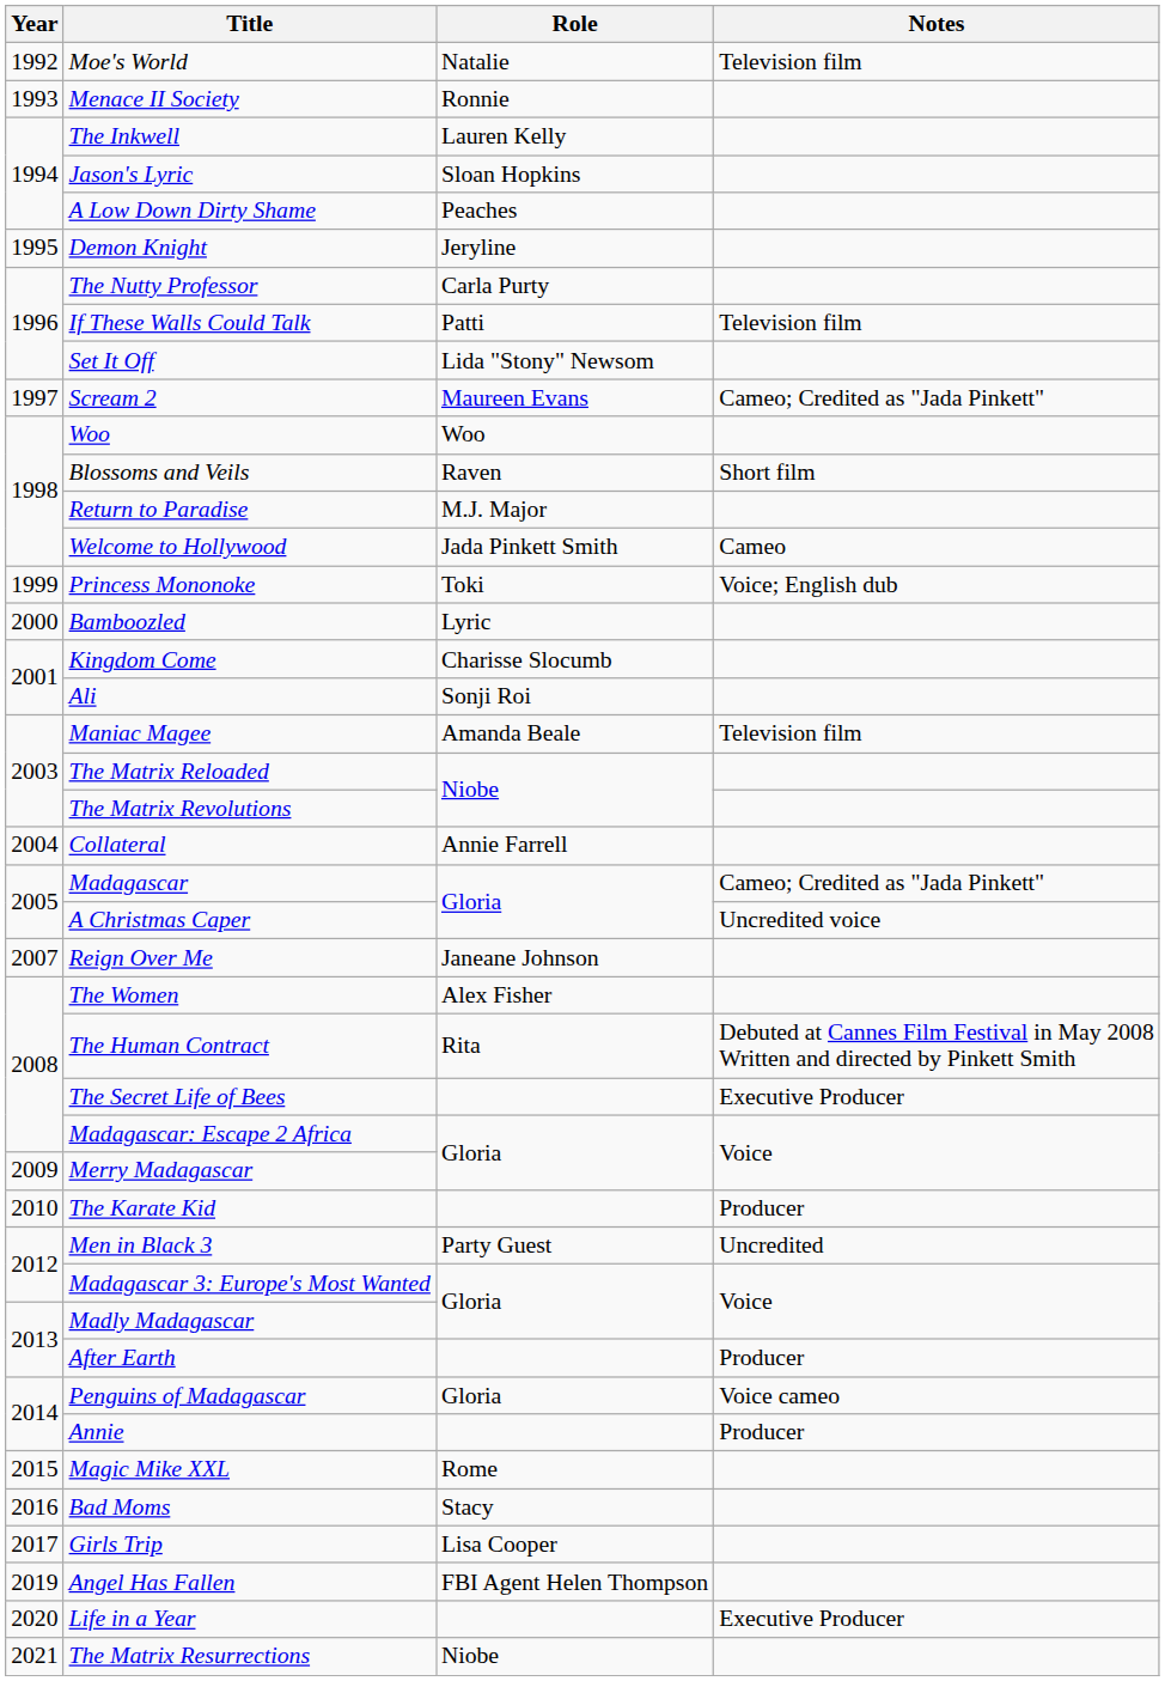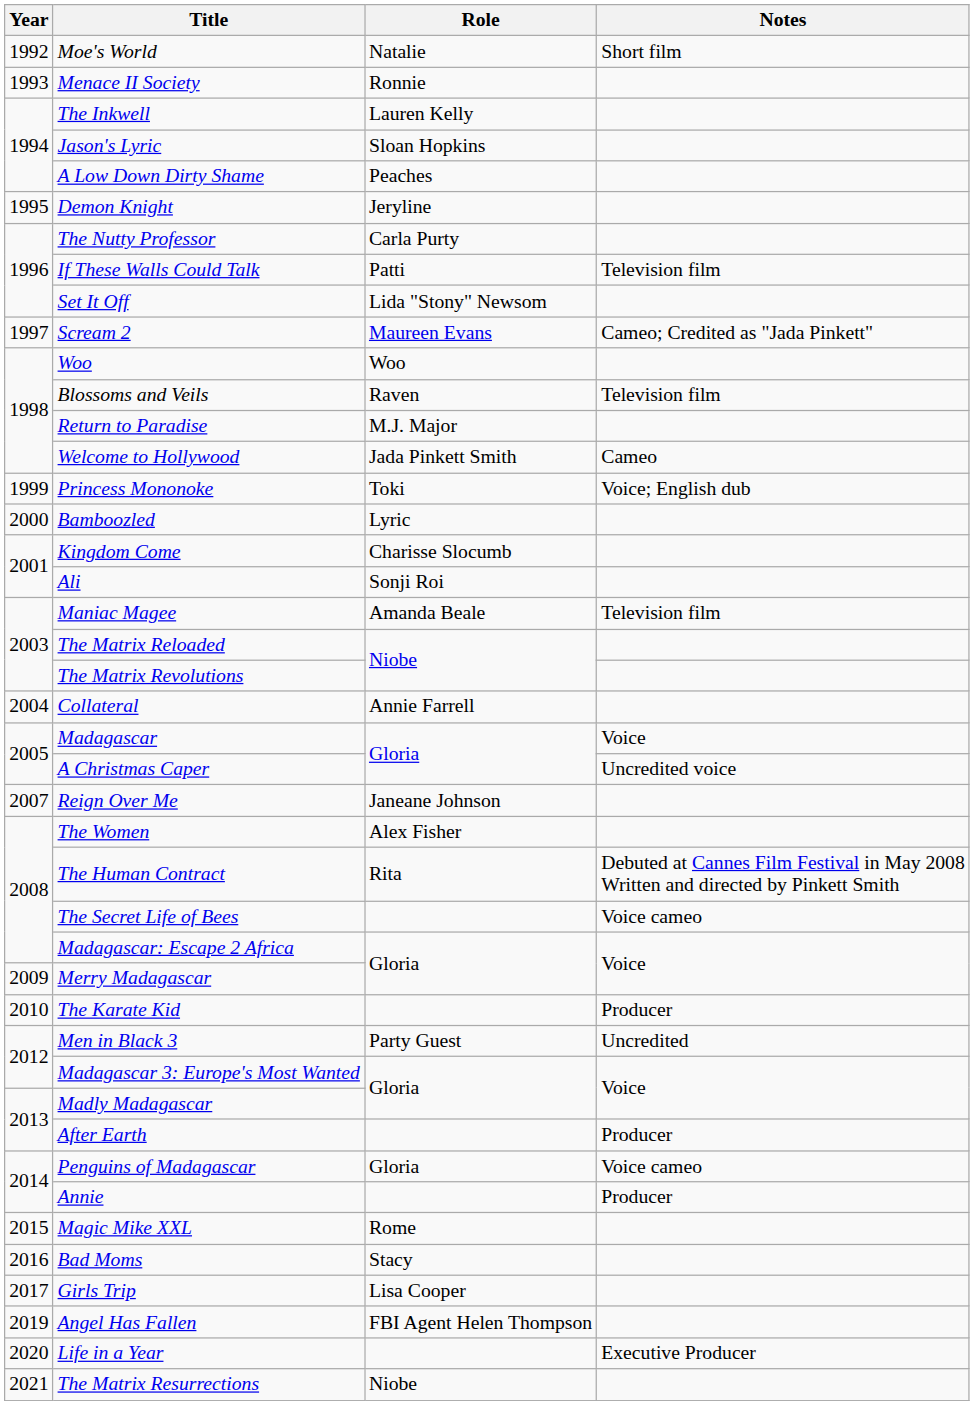 <table class="wikitable sortable plainrowheaders">
 <tr>
 <th scope="col">Year</th>
 <th scope="col">Title</th>
 <th scope="col">Role</th>
 <th scope="col" class="unsortable">Notes</th>
 </tr>
 <tr>
 <td>1992</td>
 <td><em>Moe's World</em></td>
 <td>Natalie</td>
-<td>Television film</td>
+<td>Short film</td>
 </tr>
 <tr>
 <td>1993</td>
 <td><em><a href='#'>Menace II Society</a></em></td>
 <td>Ronnie</td>
 <td></td>
 </tr>
 <tr>
 <td rowspan = "3">1994</td>
 <td><em><a href='#'>The Inkwell</a></em></td>
 <td>Lauren Kelly</td>
 <td></td>
 </tr>
 <tr>
 <td><em><a href='#'>Jason's Lyric</a></em></td>
 <td>Sloan Hopkins</td>
 <td></td>
 </tr>
 <tr>
 <td><em><a href='#'>A Low Down Dirty Shame</a></em></td>
 <td>Peaches</td>
 <td></td>
 </tr>
 <tr>
 <td>1995</td>
 <td><em><a href='#'>Demon Knight</a></em></td>
 <td>Jeryline</td>
 <td></td>
 </tr>
 <tr>
 <td rowspan = "3">1996</td>
 <td><em><a href='#'>The Nutty Professor</a></em></td>
 <td>Carla Purty</td>
 <td></td>
 </tr>
 <tr>
 <td><em><a href='#'>If These Walls Could Talk</a></em></td>
 <td>Patti</td>
 <td>Television film</td>
 </tr>
 <tr>
 <td><em><a href='#'>Set It Off</a></em></td>
 <td>Lida "Stony" Newsom</td>
 <td></td>
 </tr>
 <tr>
 <td>1997</td>
 <td><em><a href='#'>Scream 2</a></em></td>
 <td><a href='#'>Maureen Evans</a></td>
 <td>Cameo; Credited as "Jada Pinkett"</td>
 </tr>
 <tr>
 <td rowspan = "4">1998</td>
 <td><em><a href='#'>Woo</a></em></td>
 <td>Woo</td>
 <td></td>
 </tr>
 <tr>
 <td><em>Blossoms and Veils</em></td>
 <td>Raven</td>
-<td>Short film</td>
+<td>Television film</td>
 </tr>
 <tr>
 <td><em><a href='#'>Return to Paradise</a></em></td>
 <td>M.J. Major</td>
 <td></td>
 </tr>
 <tr>
 <td><em><a href='#'>Welcome to Hollywood</a></em></td>
 <td>Jada Pinkett Smith</td>
 <td>Cameo</td>
 </tr>
 <tr>
 <td>1999</td>
 <td><em><a href='#'>Princess Mononoke</a></em></td>
 <td>Toki</td>
 <td>Voice; English dub</td>
 </tr>
 <tr>
 <td>2000</td>
 <td><em><a href='#'>Bamboozled</a></em></td>
 <td>Lyric</td>
 <td></td>
 </tr>
 <tr>
 <td rowspan = "2">2001</td>
 <td><em><a href='#'>Kingdom Come</a></em></td>
 <td>Charisse Slocumb</td>
 <td></td>
 </tr>
 <tr>
 <td><em><a href='#'>Ali</a></em></td>
 <td>Sonji Roi</td>
 <td></td>
 </tr>
 <tr>
 <td rowspan = "3">2003</td>
 <td><em><a href='#'>Maniac Magee</a></em></td>
 <td>Amanda Beale</td>
 <td>Television film</td>
 </tr>
 <tr>
 <td><em><a href='#'>The Matrix Reloaded</a></em></td>
 <td rowspan = "2"><a href='#'>Niobe</a></td>
 <td></td>
 </tr>
 <tr>
 <td><em><a href='#'>The Matrix Revolutions</a></em></td>
 <td></td>
 </tr>
 <tr>
 <td>2004</td>
 <td><em><a href='#'>Collateral</a></em></td>
 <td>Annie Farrell</td>
 <td></td>
 </tr>
 <tr>
 <td rowspan = "2">2005</td>
 <td><em><a href='#'>Madagascar</a></em></td>
 <td rowspan = "2"><a href='#'>Gloria</a></td>
-<td>Cameo; Credited as "Jada Pinkett"</td>
+<td>Voice</td>
 </tr>
 <tr>
 <td><em><a href='#'>A Christmas Caper</a></em></td>
 <td>Uncredited voice</td>
 </tr>
 <tr>
 <td>2007</td>
 <td><em><a href='#'>Reign Over Me</a></em></td>
 <td>Janeane Johnson</td>
 <td></td>
 </tr>
 <tr>
 <td rowspan="4">2008</td>
 <td><em><a href='#'>The Women</a></em></td>
 <td>Alex Fisher</td>
 <td></td>
 </tr>
 <tr>
 <td><em><a href='#'>The Human Contract</a></em></td>
 <td>Rita</td>
 <td>Debuted at <a href='#'>Cannes Film Festival</a> in May 2008 <br> Written and directed by Pinkett Smith</td>
 </tr>
 <tr>
 <td><em><a href='#'>The Secret Life of Bees</a></em></td>
 <td></td>
-<td>Executive Producer</td>
+<td>Voice cameo</td>
 </tr>
 <tr>
 <td><em><a href='#'>Madagascar: Escape 2 Africa</a></em></td>
 <td rowspan="2">Gloria</td>
 <td rowspan="2">Voice</td>
 </tr>
 <tr>
 <td>2009</td>
 <td><em><a href='#'>Merry Madagascar</a></em></td>
 </tr>
 <tr>
 <td>2010</td>
 <td><em><a href='#'>The Karate Kid</a></em></td>
 <td></td>
 <td>Producer</td>
 </tr>
 <tr>
 <td rowspan = "2">2012</td>
 <td><em><a href='#'>Men in Black 3</a></em></td>
 <td>Party Guest</td>
 <td>Uncredited</td>
 </tr>
 <tr>
 <td><em><a href='#'>Madagascar 3: Europe's Most Wanted</a></em></td>
 <td rowspan="2">Gloria</td>
 <td rowspan = "2">Voice</td>
 </tr>
 <tr>
 <td rowspan="2">2013</td>
 <td><em><a href='#'>Madly Madagascar</a></em></td>
 </tr>
 <tr>
 <td><em><a href='#'>After Earth</a></em></td>
 <td></td>
 <td>Producer</td>
 </tr>
 <tr>
 <td rowspan="2">2014</td>
 <td><em><a href='#'>Penguins of Madagascar</a></em></td>
 <td>Gloria</td>
 <td>Voice cameo</td>
 </tr>
 <tr>
 <td><em><a href='#'>Annie</a></em></td>
 <td></td>
 <td>Producer</td>
 </tr>
 <tr>
 <td>2015</td>
 <td><em><a href='#'>Magic Mike XXL</a></em></td>
 <td>Rome</td>
 <td></td>
 </tr>
 <tr>
 <td>2016</td>
 <td><em><a href='#'>Bad Moms</a></em></td>
 <td>Stacy</td>
 <td></td>
 </tr>
 <tr>
 <td>2017</td>
 <td><em><a href='#'>Girls Trip</a></em></td>
 <td>Lisa Cooper</td>
 <td></td>
 </tr>
 <tr>
 <td>2019</td>
 <td><em><a href='#'>Angel Has Fallen</a></em></td>
 <td>FBI Agent Helen Thompson</td>
 <td></td>
 </tr>
 <tr>
 <td>2020</td>
 <td><em><a href='#'>Life in a Year</a></em></td>
 <td></td>
 <td>Executive Producer</td>
 </tr>
 <tr>
 <td>2021</td>
 <td><em><a href='#'>The Matrix Resurrections</a></em></td>
 <td>Niobe</td>
 <td></td>
 </tr>
 </table>
